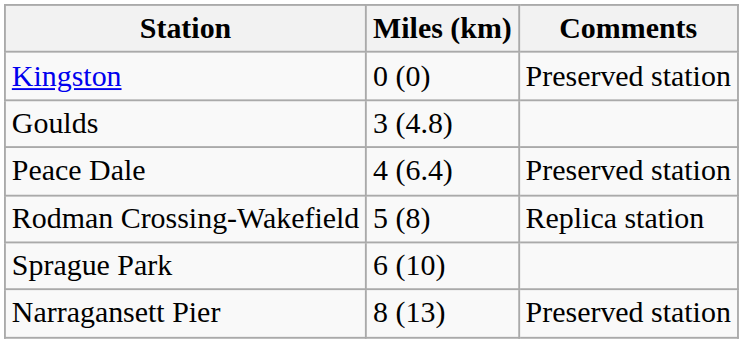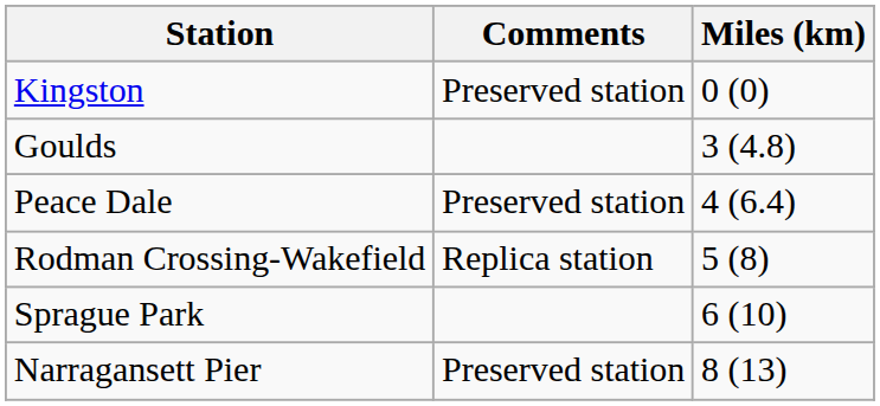 <table class="wikitable">
 <tr>
 <th>Station</th>
+<th>Comments</th>
 <th>Miles (km)</th>
-<th>Comments</th>
 </tr>
 <tr>
 <td><a href='#'>Kingston</a></td>
+<td>Preserved station</td>
 <td>0 (0)</td>
-<td>Preserved station</td>
 </tr>
 <tr>
 <td>Goulds</td>
+<td></td>
 <td>3 (4.8)</td>
-<td></td>
 </tr>
 <tr>
 <td>Peace Dale</td>
+<td>Preserved station</td>
 <td>4 (6.4)</td>
-<td>Preserved station</td>
 </tr>
 <tr>
 <td>Rodman Crossing-Wakefield</td>
+<td>Replica station</td>
 <td>5 (8)</td>
-<td>Replica station</td>
 </tr>
 <tr>
 <td>Sprague Park</td>
+<td></td>
 <td>6 (10)</td>
-<td></td>
 </tr>
 <tr>
 <td>Narragansett Pier</td>
+<td>Preserved station</td>
 <td>8 (13)</td>
-<td>Preserved station</td>
 </tr>
 </table>
